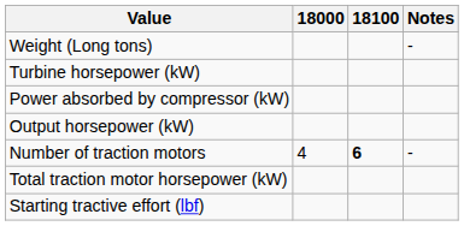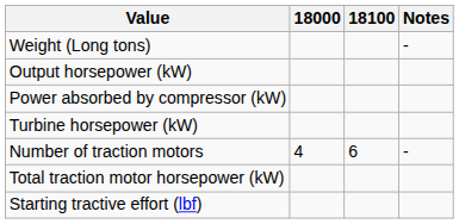 <table class="wikitable">
 <tr>
 <th>Value</th>
 <th>18000</th>
 <th>18100</th>
 <th>Notes</th>
 </tr>
 <tr>
 <td>Weight (Long tons)</td>
 <td></td>
 <td></td>
 <td>-</td>
 </tr>
 <tr>
-<td>Turbine horsepower (kW)</td>
+<td>Output horsepower (kW)</td>
 <td></td>
 <td></td>
 <td></td>
 </tr>
 <tr>
 <td>Power absorbed by compressor (kW)</td>
 <td></td>
 <td></td>
 <td></td>
 </tr>
 <tr>
-<td>Output horsepower (kW)</td>
+<td>Turbine horsepower (kW)</td>
 <td></td>
 <td></td>
 <td></td>
 </tr>
 <tr>
 <td>Number of traction motors</td>
 <td>4</td>
-<td><strong>6</strong></td>
+<td>6</td>
 <td>-</td>
 </tr>
 <tr>
 <td>Total traction motor horsepower (kW)</td>
 <td></td>
 <td></td>
 <td></td>
 </tr>
 <tr>
 <td>Starting tractive effort (<a href='#'>lbf</a>)</td>
 <td></td>
 <td></td>
 <td></td>
 </tr>
 </table>
